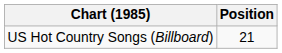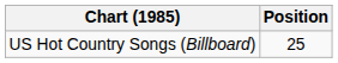 <table class="wikitable">
 <tr>
 <th>Chart (1985)</th>
 <th>Position</th>
 </tr>
 <tr>
 <td>US Hot Country Songs (<em>Billboard</em>)</td>
-<td align="center">21</td>
+<td align="center">25</td>
 </tr>
 </table>
